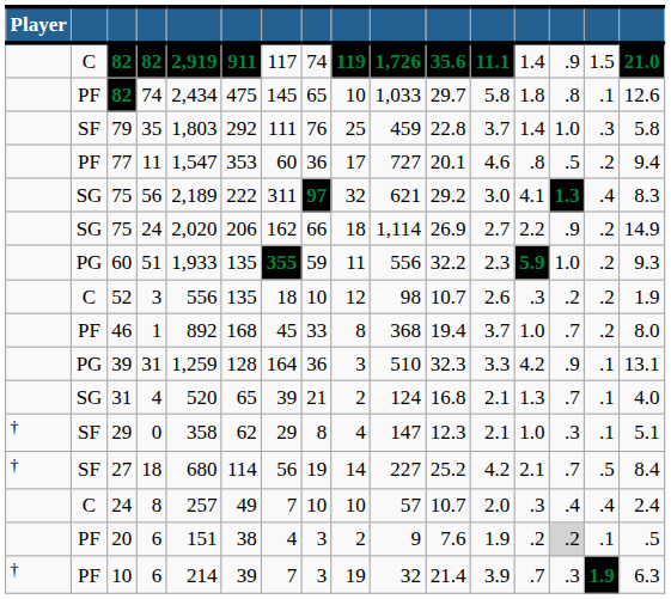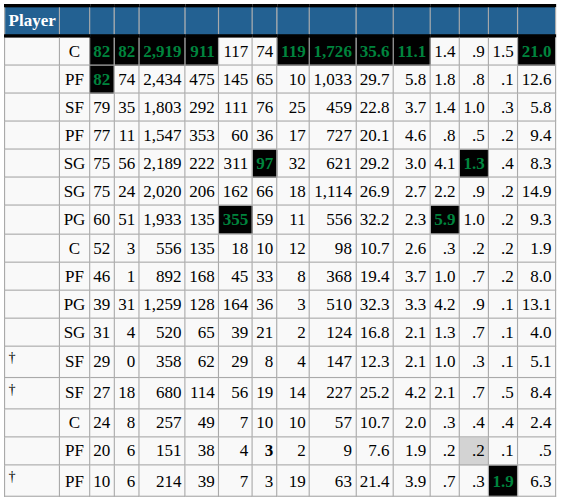 <table class="wikitable sortable" style="font-size: 95%; text-align:right;">
 <tr>
 <th style="background:#236192; color:#FFFFFF; border-top:#010101 3px solid; border-bottom:#010101 3px solid;">Player</th>
 <th style="background:#236192; color:#FFFFFF; border-top:#010101 3px solid; border-bottom:#010101 3px solid;"></th>
 <th style="background:#236192; color:#FFFFFF; border-top:#010101 3px solid; border-bottom:#010101 3px solid;"></th>
 <th style="background:#236192; color:#FFFFFF; border-top:#010101 3px solid; border-bottom:#010101 3px solid;"></th>
 <th style="background:#236192; color:#FFFFFF; border-top:#010101 3px solid; border-bottom:#010101 3px solid;"></th>
 <th style="background:#236192; color:#FFFFFF; border-top:#010101 3px solid; border-bottom:#010101 3px solid;"></th>
 <th style="background:#236192; color:#FFFFFF; border-top:#010101 3px solid; border-bottom:#010101 3px solid;"></th>
 <th style="background:#236192; color:#FFFFFF; border-top:#010101 3px solid; border-bottom:#010101 3px solid;"></th>
 <th style="background:#236192; color:#FFFFFF; border-top:#010101 3px solid; border-bottom:#010101 3px solid;"></th>
 <th style="background:#236192; color:#FFFFFF; border-top:#010101 3px solid; border-bottom:#010101 3px solid;"></th>
 <th style="background:#236192; color:#FFFFFF; border-top:#010101 3px solid; border-bottom:#010101 3px solid;"></th>
 <th style="background:#236192; color:#FFFFFF; border-top:#010101 3px solid; border-bottom:#010101 3px solid;"></th>
 <th style="background:#236192; color:#FFFFFF; border-top:#010101 3px solid; border-bottom:#010101 3px solid;"></th>
 <th style="background:#236192; color:#FFFFFF; border-top:#010101 3px solid; border-bottom:#010101 3px solid;"></th>
 <th style="background:#236192; color:#FFFFFF; border-top:#010101 3px solid; border-bottom:#010101 3px solid;"></th>
 <th style="background:#236192; color:#FFFFFF; border-top:#010101 3px solid; border-bottom:#010101 3px solid;"></th>
 </tr>
 <tr>
 <td style="text-align:left;"></td>
 <td style="text-align:center;">C</td>
 <td style="background:#010101; color:#00843D;"><strong>82</strong></td>
 <td style="background:#010101; color:#00843D;"><strong>82</strong></td>
 <td style="background:#010101; color:#00843D;"><strong>2,919</strong></td>
 <td style="background:#010101; color:#00843D;"><strong>911</strong></td>
 <td>117</td>
 <td>74</td>
 <td style="background:#010101; color:#00843D;"><strong>119</strong></td>
 <td style="background:#010101; color:#00843D;"><strong>1,726</strong></td>
 <td style="background:#010101; color:#00843D;"><strong>35.6</strong></td>
 <td style="background:#010101; color:#00843D;"><strong>11.1</strong></td>
 <td>1.4</td>
 <td>.9</td>
 <td>1.5</td>
 <td style="background:#010101; color:#00843D;"><strong>21.0</strong></td>
 </tr>
 <tr>
 <td style="text-align:left;"></td>
 <td style="text-align:center;">PF</td>
 <td style="background:#010101; color:#00843D;"><strong>82</strong></td>
 <td>74</td>
 <td>2,434</td>
 <td>475</td>
 <td>145</td>
 <td>65</td>
 <td>10</td>
 <td>1,033</td>
 <td>29.7</td>
 <td>5.8</td>
 <td>1.8</td>
 <td>.8</td>
 <td>.1</td>
 <td>12.6</td>
 </tr>
 <tr>
 <td style="text-align:left;"></td>
 <td style="text-align:center;">SF</td>
 <td>79</td>
 <td>35</td>
 <td>1,803</td>
 <td>292</td>
 <td>111</td>
 <td>76</td>
 <td>25</td>
 <td>459</td>
 <td>22.8</td>
 <td>3.7</td>
 <td>1.4</td>
 <td>1.0</td>
 <td>.3</td>
 <td>5.8</td>
 </tr>
 <tr>
 <td style="text-align:left;"></td>
 <td style="text-align:center;">PF</td>
 <td>77</td>
 <td>11</td>
 <td>1,547</td>
 <td>353</td>
 <td>60</td>
 <td>36</td>
 <td>17</td>
 <td>727</td>
 <td>20.1</td>
 <td>4.6</td>
 <td>.8</td>
 <td>.5</td>
 <td>.2</td>
 <td>9.4</td>
 </tr>
 <tr>
 <td style="text-align:left;"></td>
 <td style="text-align:center;">SG</td>
 <td>75</td>
 <td>56</td>
 <td>2,189</td>
 <td>222</td>
 <td>311</td>
 <td style="background:#010101; color:#00843D;"><strong>97</strong></td>
 <td>32</td>
 <td>621</td>
 <td>29.2</td>
 <td>3.0</td>
 <td>4.1</td>
 <td style="background:#010101; color:#00843D;"><strong>1.3</strong></td>
 <td>.4</td>
 <td>8.3</td>
 </tr>
 <tr>
 <td style="text-align:left;"></td>
 <td style="text-align:center;">SG</td>
 <td>75</td>
 <td>24</td>
 <td>2,020</td>
 <td>206</td>
 <td>162</td>
 <td>66</td>
 <td>18</td>
 <td>1,114</td>
 <td>26.9</td>
 <td>2.7</td>
 <td>2.2</td>
 <td>.9</td>
 <td>.2</td>
 <td>14.9</td>
 </tr>
 <tr>
 <td style="text-align:left;"></td>
 <td style="text-align:center;">PG</td>
 <td>60</td>
 <td>51</td>
 <td>1,933</td>
 <td>135</td>
 <td style="background:#010101; color:#00843D;"><strong>355</strong></td>
 <td>59</td>
 <td>11</td>
 <td>556</td>
 <td>32.2</td>
 <td>2.3</td>
 <td style="background:#010101; color:#00843D;"><strong>5.9</strong></td>
 <td>1.0</td>
 <td>.2</td>
 <td>9.3</td>
 </tr>
 <tr>
 <td style="text-align:left;"></td>
 <td style="text-align:center;">C</td>
 <td>52</td>
 <td>3</td>
 <td>556</td>
 <td>135</td>
 <td>18</td>
 <td>10</td>
 <td>12</td>
 <td>98</td>
 <td>10.7</td>
 <td>2.6</td>
 <td>.3</td>
 <td>.2</td>
 <td>.2</td>
 <td>1.9</td>
 </tr>
 <tr>
 <td style="text-align:left;"></td>
 <td style="text-align:center;">PF</td>
 <td>46</td>
 <td>1</td>
 <td>892</td>
 <td>168</td>
 <td>45</td>
 <td>33</td>
 <td>8</td>
 <td>368</td>
 <td>19.4</td>
 <td>3.7</td>
 <td>1.0</td>
 <td>.7</td>
 <td>.2</td>
 <td>8.0</td>
 </tr>
 <tr>
 <td style="text-align:left;"></td>
 <td style="text-align:center;">PG</td>
 <td>39</td>
 <td>31</td>
 <td>1,259</td>
 <td>128</td>
 <td>164</td>
 <td>36</td>
 <td>3</td>
 <td>510</td>
 <td>32.3</td>
 <td>3.3</td>
 <td>4.2</td>
 <td>.9</td>
 <td>.1</td>
 <td>13.1</td>
 </tr>
 <tr>
 <td style="text-align:left;"></td>
 <td style="text-align:center;">SG</td>
 <td>31</td>
 <td>4</td>
 <td>520</td>
 <td>65</td>
 <td>39</td>
 <td>21</td>
 <td>2</td>
 <td>124</td>
 <td>16.8</td>
 <td>2.1</td>
 <td>1.3</td>
 <td>.7</td>
 <td>.1</td>
 <td>4.0</td>
 </tr>
 <tr>
 <td style="text-align:left;"><sup>†</sup></td>
 <td style="text-align:center;">SF</td>
 <td>29</td>
 <td>0</td>
 <td>358</td>
 <td>62</td>
 <td>29</td>
 <td>8</td>
 <td>4</td>
 <td>147</td>
 <td>12.3</td>
 <td>2.1</td>
 <td>1.0</td>
 <td>.3</td>
 <td>.1</td>
 <td>5.1</td>
 </tr>
 <tr>
 <td style="text-align:left;"><sup>†</sup></td>
 <td style="text-align:center;">SF</td>
 <td>27</td>
 <td>18</td>
 <td>680</td>
 <td>114</td>
 <td>56</td>
 <td>19</td>
 <td>14</td>
 <td>227</td>
 <td>25.2</td>
 <td>4.2</td>
 <td>2.1</td>
 <td>.7</td>
 <td>.5</td>
 <td>8.4</td>
 </tr>
 <tr>
 <td style="text-align:left;"></td>
 <td style="text-align:center;">C</td>
 <td>24</td>
 <td>8</td>
 <td>257</td>
 <td>49</td>
 <td>7</td>
 <td>10</td>
 <td>10</td>
 <td>57</td>
 <td>10.7</td>
 <td>2.0</td>
 <td>.3</td>
 <td>.4</td>
 <td>.4</td>
 <td>2.4</td>
 </tr>
 <tr>
 <td style="text-align:left;"></td>
 <td style="text-align:center;">PF</td>
 <td>20</td>
 <td>6</td>
 <td>151</td>
 <td>38</td>
 <td>4</td>
-<td>3</td>
+<td><strong>3</strong></td>
 <td>2</td>
 <td>9</td>
 <td>7.6</td>
 <td>1.9</td>
 <td>.2</td>
 <td style="background: lightgrey;">.2</td>
 <td>.1</td>
 <td>.5</td>
 </tr>
 <tr>
 <td style="text-align:left;"><sup>†</sup></td>
 <td style="text-align:center;">PF</td>
 <td>10</td>
 <td>6</td>
 <td>214</td>
 <td>39</td>
 <td>7</td>
 <td>3</td>
 <td>19</td>
-<td>32</td>
+<td>63</td>
 <td>21.4</td>
 <td>3.9</td>
 <td>.7</td>
 <td>.3</td>
 <td style="background:#010101; color:#00843D;"><strong>1.9</strong></td>
 <td>6.3</td>
 </tr>
 </table>
